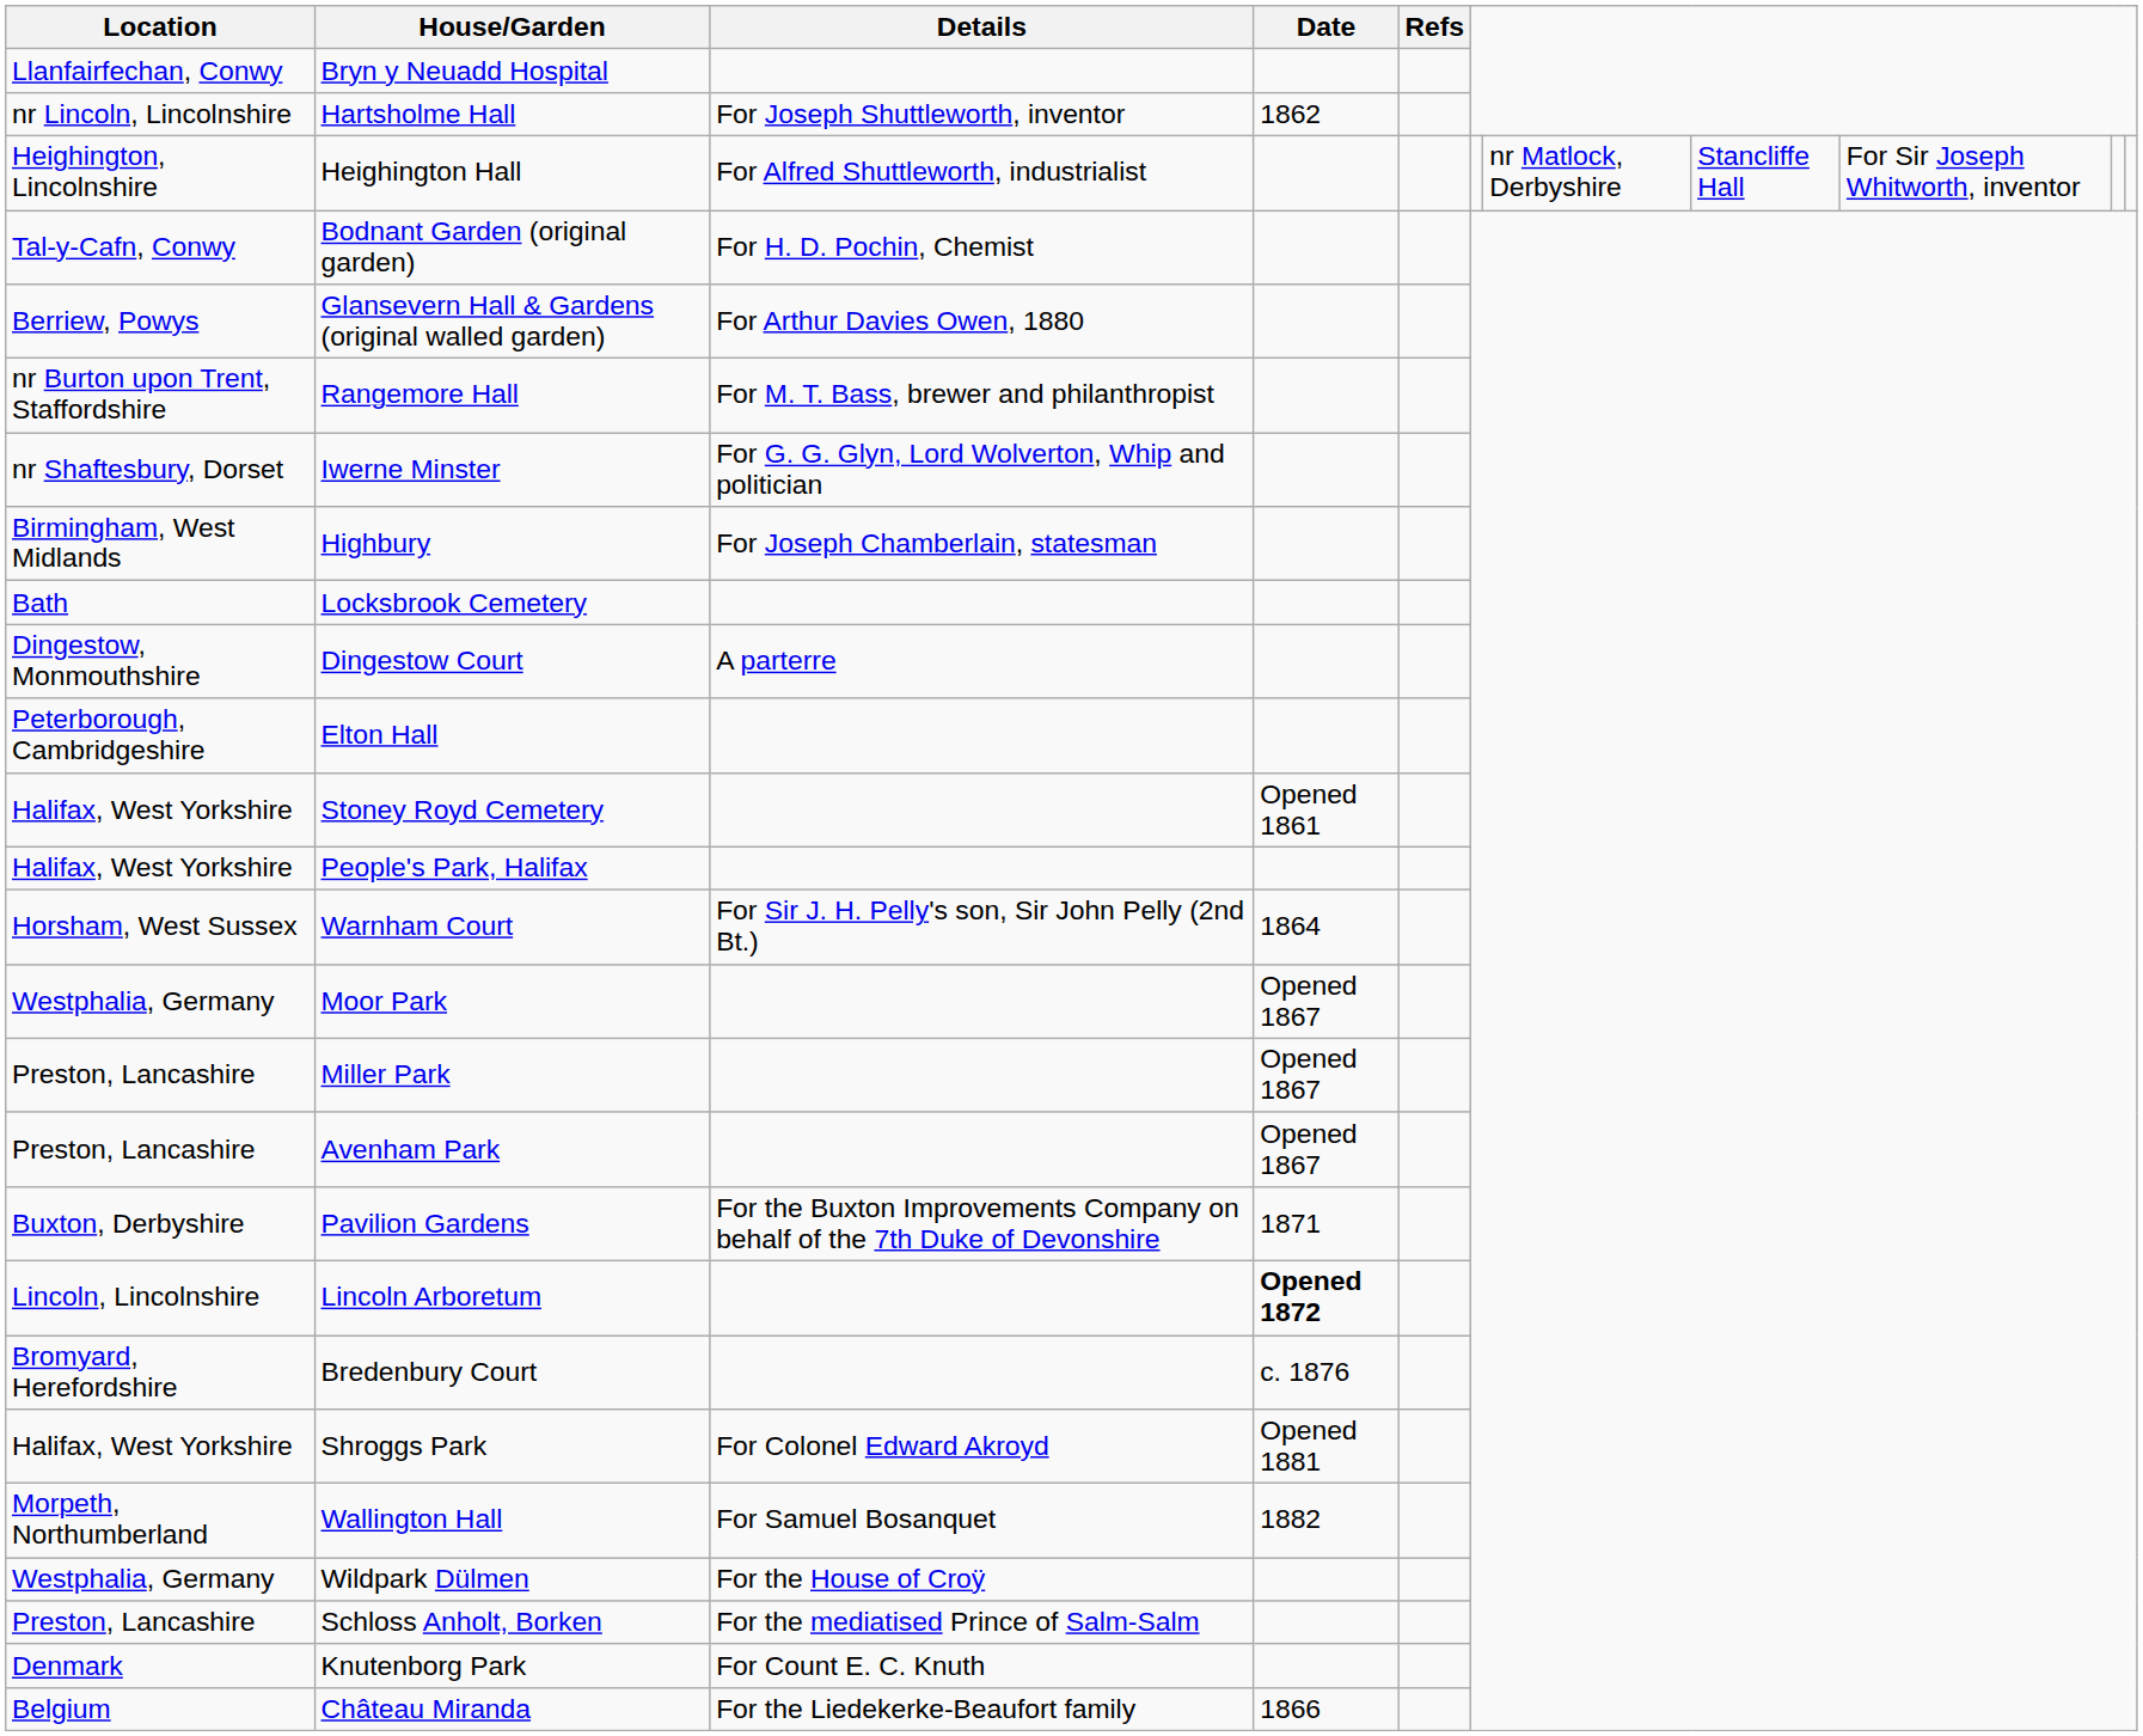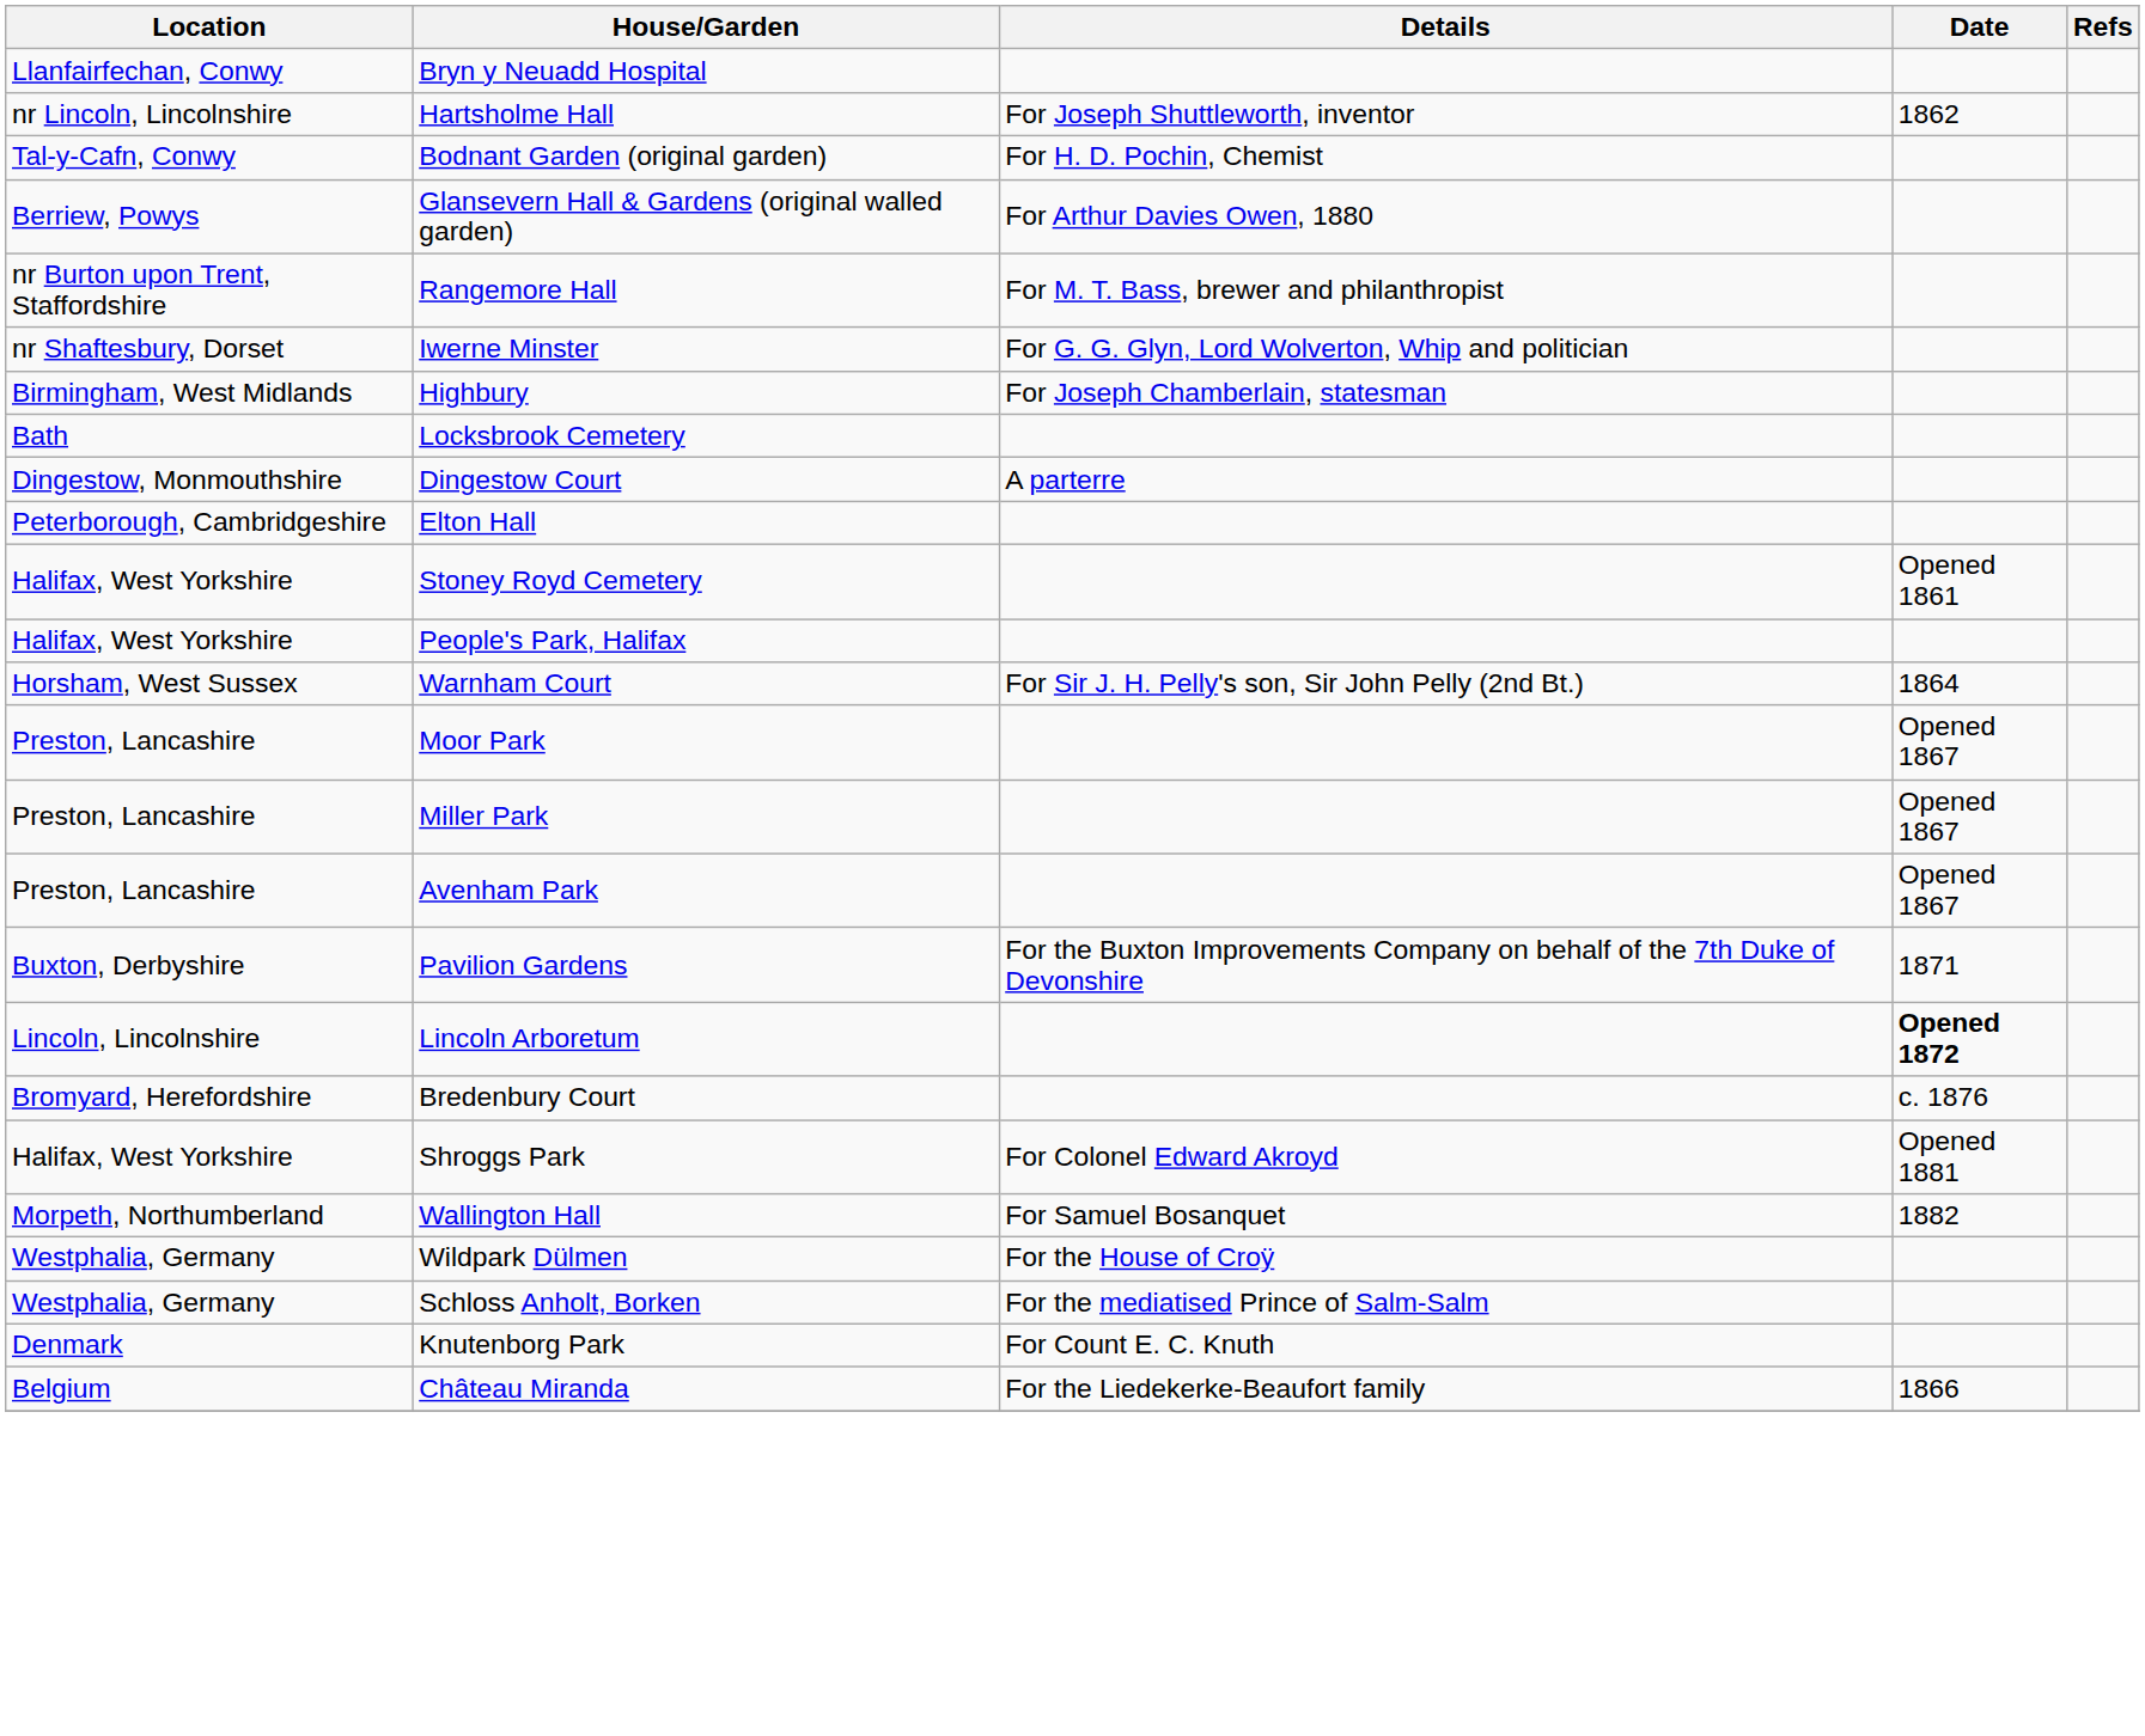 <table class="wikitable sortable" style="text-align:left">
 <tr>
 <th>Location</th>
 <th>House/Garden</th>
 <th>Details</th>
 <th>Date</th>
 <th>Refs</th>
 </tr>
 <tr>
 <td><a href='#'>Llanfairfechan</a>, <a href='#'>Conwy</a></td>
 <td><a href='#'>Bryn y Neuadd Hospital</a></td>
 <td></td>
 <td></td>
 <td></td>
 </tr>
 <tr>
 <td>nr <a href='#'>Lincoln</a>, Lincolnshire</td>
 <td><a href='#'>Hartsholme Hall</a></td>
 <td>For <a href='#'>Joseph Shuttleworth</a>, inventor</td>
 <td>1862</td>
-<td></td>
-</tr>
-<tr>
-<td><a href='#'>Heighington</a>, Lincolnshire</td>
-<td>Heighington Hall</td>
-<td>For <a href='#'>Alfred Shuttleworth</a>, industrialist</td>
-<td></td>
-<td></td>
-<td></td>
-<td>nr <a href='#'>Matlock</a>, Derbyshire</td>
-<td><a href='#'>Stancliffe Hall</a></td>
-<td>For Sir <a href='#'>Joseph Whitworth</a>, inventor</td>
-<td></td>
 <td></td>
 </tr>
 <tr>
 <td><a href='#'>Tal-y-Cafn</a>, <a href='#'>Conwy</a></td>
 <td><a href='#'>Bodnant Garden</a> (original garden)</td>
 <td>For <a href='#'>H. D. Pochin</a>, Chemist</td>
 <td></td>
 <td></td>
 </tr>
 <tr>
 <td><a href='#'>Berriew</a>, <a href='#'>Powys</a></td>
 <td><a href='#'>Glansevern Hall & Gardens</a> (original walled garden)</td>
 <td>For <a href='#'>Arthur Davies Owen</a>, 1880</td>
 <td></td>
 <td></td>
 </tr>
 <tr>
 <td>nr <a href='#'>Burton upon Trent</a>, Staffordshire</td>
 <td><a href='#'>Rangemore Hall</a></td>
 <td>For <a href='#'>M. T. Bass</a>, brewer and philanthropist</td>
 <td></td>
 <td></td>
 </tr>
 <tr>
 <td>nr <a href='#'>Shaftesbury</a>, Dorset</td>
 <td><a href='#'>Iwerne Minster</a></td>
 <td>For <a href='#'>G. G. Glyn, Lord Wolverton</a>, <a href='#'>Whip</a> and politician</td>
 <td></td>
 <td></td>
 </tr>
 <tr>
 <td><a href='#'>Birmingham</a>, West Midlands</td>
 <td><a href='#'>Highbury</a></td>
 <td>For <a href='#'>Joseph Chamberlain</a>, <a href='#'>statesman</a></td>
 <td></td>
 <td></td>
 </tr>
 <tr>
 <td><a href='#'>Bath</a></td>
 <td><a href='#'>Locksbrook Cemetery</a></td>
 <td></td>
 <td></td>
 <td></td>
 </tr>
 <tr>
 <td><a href='#'>Dingestow</a>, Monmouthshire</td>
 <td><a href='#'>Dingestow Court</a></td>
 <td>A <a href='#'>parterre</a></td>
 <td></td>
 <td></td>
 </tr>
 <tr>
 <td><a href='#'>Peterborough</a>, Cambridgeshire</td>
 <td><a href='#'>Elton Hall</a></td>
 <td></td>
 <td></td>
 <td></td>
 </tr>
 <tr>
 <td><a href='#'>Halifax</a>, West Yorkshire</td>
 <td><a href='#'>Stoney Royd Cemetery</a></td>
 <td></td>
 <td>Opened 1861</td>
 <td></td>
 </tr>
 <tr>
 <td><a href='#'>Halifax</a>, West Yorkshire</td>
 <td><a href='#'>People's Park, Halifax</a></td>
 <td></td>
 <td></td>
 <td></td>
 </tr>
 <tr>
 <td><a href='#'>Horsham</a>, West Sussex</td>
 <td><a href='#'>Warnham Court</a></td>
 <td>For <a href='#'>Sir J. H. Pelly</a>'s son, Sir John Pelly (2nd Bt.)</td>
 <td>1864</td>
 <td></td>
 </tr>
 <tr>
-<td><a href='#'>Westphalia</a>, Germany</td>
+<td><a href='#'>Preston</a>, Lancashire</td>
 <td><a href='#'>Moor Park</a></td>
 <td></td>
 <td>Opened 1867</td>
 <td></td>
 </tr>
 <tr>
 <td>Preston, Lancashire</td>
 <td><a href='#'>Miller Park</a></td>
 <td></td>
 <td>Opened 1867</td>
 <td></td>
 </tr>
 <tr>
 <td>Preston, Lancashire</td>
 <td><a href='#'>Avenham Park</a></td>
 <td></td>
 <td>Opened 1867</td>
 <td></td>
 </tr>
 <tr>
 <td><a href='#'>Buxton</a>, Derbyshire</td>
 <td><a href='#'>Pavilion Gardens</a></td>
 <td>For the Buxton Improvements Company on behalf of the <a href='#'>7th Duke of Devonshire</a></td>
 <td>1871</td>
 <td></td>
 </tr>
 <tr>
 <td><a href='#'>Lincoln</a>, Lincolnshire</td>
 <td><a href='#'>Lincoln Arboretum</a></td>
 <td></td>
 <td><strong>Opened 1872</strong></td>
 <td></td>
 </tr>
 <tr>
 <td><a href='#'>Bromyard</a>, Herefordshire</td>
 <td>Bredenbury Court</td>
 <td></td>
 <td>c. 1876</td>
 <td></td>
 </tr>
 <tr>
 <td>Halifax, West Yorkshire</td>
 <td>Shroggs Park</td>
 <td>For Colonel <a href='#'>Edward Akroyd</a></td>
 <td>Opened 1881</td>
 <td></td>
 </tr>
 <tr>
 <td><a href='#'>Morpeth</a>, Northumberland</td>
 <td><a href='#'>Wallington Hall</a></td>
 <td>For Samuel Bosanquet</td>
 <td>1882</td>
 <td></td>
 </tr>
 <tr>
 <td><a href='#'>Westphalia</a>, Germany</td>
 <td>Wildpark <a href='#'>Dülmen</a></td>
 <td>For the <a href='#'>House of Croÿ</a></td>
 <td></td>
 <td></td>
 </tr>
 <tr>
-<td><a href='#'>Preston</a>, Lancashire</td>
+<td><a href='#'>Westphalia</a>, Germany</td>
 <td>Schloss <a href='#'>Anholt, Borken</a></td>
 <td>For the <a href='#'>mediatised</a> Prince of <a href='#'>Salm-Salm</a></td>
 <td></td>
 <td></td>
 </tr>
 <tr>
 <td><a href='#'>Denmark</a></td>
 <td>Knutenborg Park</td>
 <td>For Count E. C. Knuth</td>
 <td></td>
 <td></td>
 </tr>
 <tr>
 <td><a href='#'>Belgium</a></td>
 <td><a href='#'>Château Miranda</a></td>
 <td>For the Liedekerke-Beaufort family</td>
 <td>1866</td>
 <td></td>
 </tr>
 <tr>
 </tr>
 </table>
